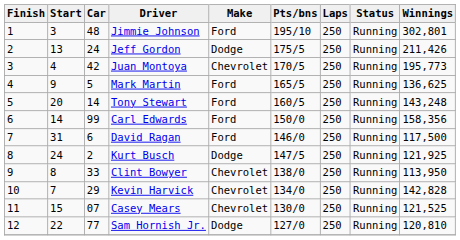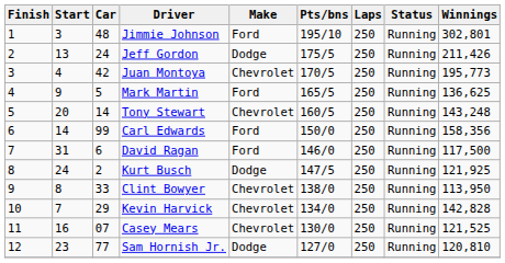 <table class="wikitable sortable" border="1" style="font-size:90%; text-align:left;">
 <tr>
 <td align="center" style="border-style:none none solid solid; background:#f0f0f0;"><strong>Finish</strong></td>
 <td align="center" style="border-style:none none solid solid; background:#f0f0f0;"><strong>Start</strong></td>
 <td align="center" style="border-style:none none solid solid; background:#f0f0f0;"><strong>Car</strong></td>
 <td align="center" style="border-style:none none solid solid; background:#f0f0f0;"><strong>Driver</strong></td>
 <td align="center" style="border-style:none none solid solid; background:#f0f0f0;"><strong>Make</strong></td>
 <td align="center" style="border-style:none none solid solid; background:#f0f0f0;"><strong>Pts/bns</strong></td>
 <td align="center" style="border-style:none none solid solid; background:#f0f0f0;"><strong>Laps</strong></td>
 <td align="center" style="border-style:none none solid solid; background:#f0f0f0;"><strong>Status</strong></td>
 <td align="center" style="border-style:none none solid solid; background:#f0f0f0;"><strong>Winnings</strong></td>
 </tr>
 <tr>
 <td>1</td>
 <td>3</td>
 <td>48</td>
 <td><a href='#'>Jimmie Johnson</a></td>
 <td>Ford</td>
 <td>195/10</td>
 <td>250</td>
 <td>Running</td>
 <td>302,801</td>
 </tr>
 <tr>
 <td>2</td>
 <td>13</td>
 <td>24</td>
 <td><a href='#'>Jeff Gordon</a></td>
 <td>Dodge</td>
 <td>175/5</td>
 <td>250</td>
 <td>Running</td>
 <td>211,426</td>
 </tr>
 <tr>
 <td>3</td>
 <td>4</td>
 <td>42</td>
 <td><a href='#'>Juan Montoya</a></td>
 <td>Chevrolet</td>
 <td>170/5</td>
 <td>250</td>
 <td>Running</td>
 <td>195,773</td>
 </tr>
 <tr>
 <td>4</td>
 <td>9</td>
 <td>5</td>
 <td><a href='#'>Mark Martin</a></td>
 <td>Ford</td>
 <td>165/5</td>
 <td>250</td>
 <td>Running</td>
 <td>136,625</td>
 </tr>
 <tr>
 <td>5</td>
 <td>20</td>
 <td>14</td>
 <td><a href='#'>Tony Stewart</a></td>
-<td>Ford</td>
+<td>Chevrolet</td>
 <td>160/5</td>
 <td>250</td>
 <td>Running</td>
 <td>143,248</td>
 </tr>
 <tr>
 <td>6</td>
 <td>14</td>
 <td>99</td>
 <td><a href='#'>Carl Edwards</a></td>
 <td>Ford</td>
 <td>150/0</td>
 <td>250</td>
 <td>Running</td>
 <td>158,356</td>
 </tr>
 <tr>
 <td>7</td>
 <td>31</td>
 <td>6</td>
 <td><a href='#'>David Ragan</a></td>
 <td>Ford</td>
 <td>146/0</td>
 <td>250</td>
 <td>Running</td>
 <td>117,500</td>
 </tr>
 <tr>
 <td>8</td>
 <td>24</td>
 <td>2</td>
 <td><a href='#'>Kurt Busch</a></td>
 <td>Dodge</td>
 <td>147/5</td>
 <td>250</td>
 <td>Running</td>
 <td>121,925</td>
 </tr>
 <tr>
 <td>9</td>
 <td>8</td>
 <td>33</td>
 <td><a href='#'>Clint Bowyer</a></td>
 <td>Chevrolet</td>
 <td>138/0</td>
 <td>250</td>
 <td>Running</td>
 <td>113,950</td>
 </tr>
 <tr>
 <td>10</td>
 <td>7</td>
 <td>29</td>
 <td><a href='#'>Kevin Harvick</a></td>
 <td>Chevrolet</td>
 <td>134/0</td>
 <td>250</td>
 <td>Running</td>
 <td>142,828</td>
 </tr>
 <tr>
 <td>11</td>
-<td>15</td>
+<td>16</td>
 <td>07</td>
 <td><a href='#'>Casey Mears</a></td>
 <td>Chevrolet</td>
 <td>130/0</td>
 <td>250</td>
 <td>Running</td>
 <td>121,525</td>
 </tr>
 <tr>
 <td>12</td>
-<td>22</td>
+<td>23</td>
 <td>77</td>
 <td><a href='#'>Sam Hornish Jr.</a></td>
 <td>Dodge</td>
 <td>127/0</td>
 <td>250</td>
 <td>Running</td>
 <td>120,810</td>
 </tr>
 <tr>
 </tr>
 </table>
